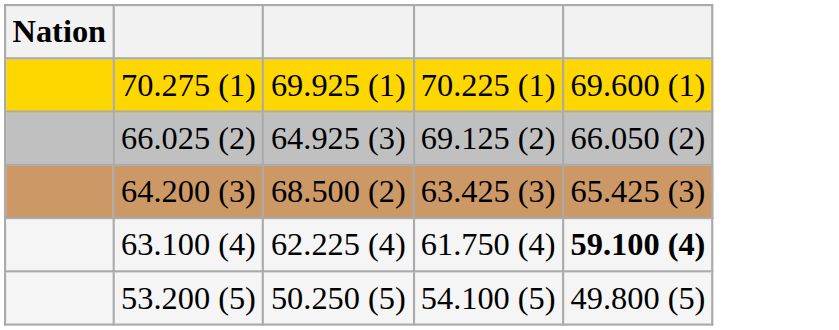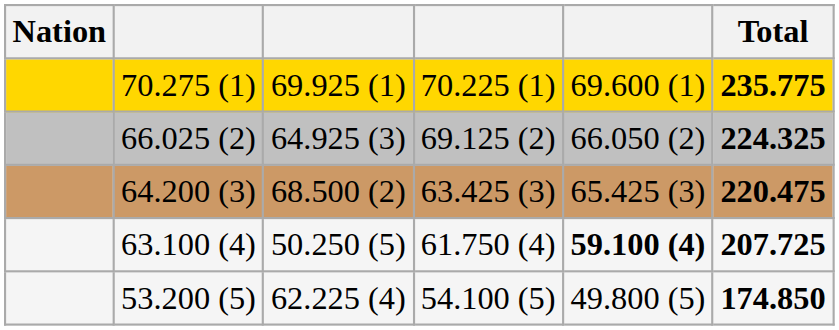 <table class="wikitable sortable" style="text-align:left; font-size:95%; width=100%">
 <tr>
 <th scope=col align=center>Nation</th>
 <th scope=col align=center></th>
 <th scope=col align=center></th>
 <th scope=col align=center></th>
 <th scope=col align=center></th>
+<th scope=col align=center>Total</th>
 </tr>
 <tr bgcolor=gold class="sortbottom">
 <td align=left><strong></strong></td>
 <td>70.275 (1)</td>
 <td>69.925 (1)</td>
 <td>70.225 (1)</td>
 <td>69.600 (1)</td>
+<td><strong>235.775</strong></td>
 </tr>
 <tr bgcolor=silver class="sortbottom">
 <td align=left><strong></strong></td>
 <td>66.025 (2)</td>
 <td>64.925 (3)</td>
 <td>69.125 (2)</td>
 <td>66.050 (2)</td>
+<td><strong>224.325</strong></td>
 </tr>
 <tr bgcolor="#cc9966" class="sortbottom">
 <td align=left><strong></strong></td>
 <td>64.200 (3)</td>
 <td>68.500 (2)</td>
 <td>63.425 (3)</td>
 <td>65.425 (3)</td>
+<td><strong>220.475</strong></td>
 </tr>
 <tr bgcolor="#F5F5F5" class="sortbottom">
 <td align=left><strong></strong></td>
 <td>63.100 (4)</td>
-<td>62.225 (4)</td>
+<td>50.250 (5)</td>
 <td>61.750 (4)</td>
 <td><strong>59.100 (4)</strong></td>
+<td><strong>207.725</strong></td>
 </tr>
 <tr bgcolor="#F5F5F5" class="sortbottom">
 <td align=left><strong></strong></td>
 <td>53.200 (5)</td>
-<td>50.250 (5)</td>
+<td>62.225 (4)</td>
 <td>54.100 (5)</td>
 <td>49.800 (5)</td>
+<td><strong>174.850</strong></td>
 </tr>
 </table>
